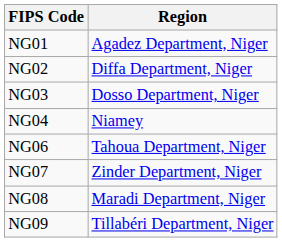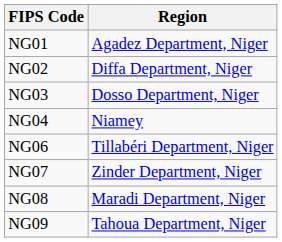 <table class="wikitable">
 <tr>
 <th>FIPS Code</th>
 <th>Region</th>
 </tr>
 <tr>
 <td>NG01</td>
 <td><a href='#'>Agadez Department, Niger</a></td>
 </tr>
 <tr>
 <td>NG02</td>
 <td><a href='#'>Diffa Department, Niger</a></td>
 </tr>
 <tr>
 <td>NG03</td>
 <td><a href='#'>Dosso Department, Niger</a></td>
 </tr>
 <tr>
 <td>NG04</td>
 <td><a href='#'>Niamey</a></td>
 </tr>
 <tr>
 <td>NG06</td>
-<td><a href='#'>Tahoua Department, Niger</a></td>
+<td><a href='#'>Tillabéri Department, Niger</a></td>
 </tr>
 <tr>
 <td>NG07</td>
 <td><a href='#'>Zinder Department, Niger</a></td>
 </tr>
 <tr>
 <td>NG08</td>
 <td><a href='#'>Maradi Department, Niger</a></td>
 </tr>
 <tr>
 <td>NG09</td>
-<td><a href='#'>Tillabéri Department, Niger</a></td>
+<td><a href='#'>Tahoua Department, Niger</a></td>
 </tr>
 </table>
